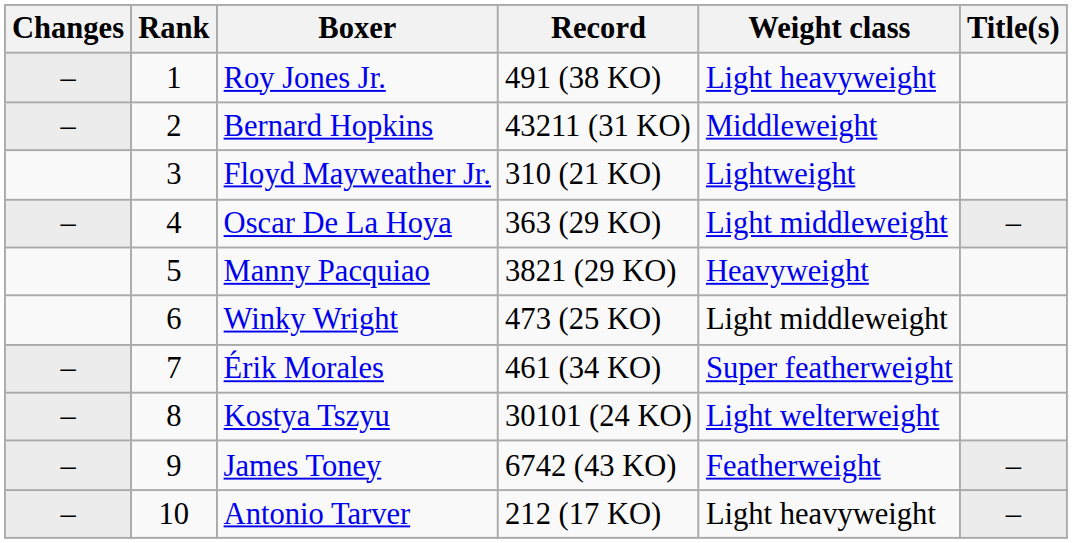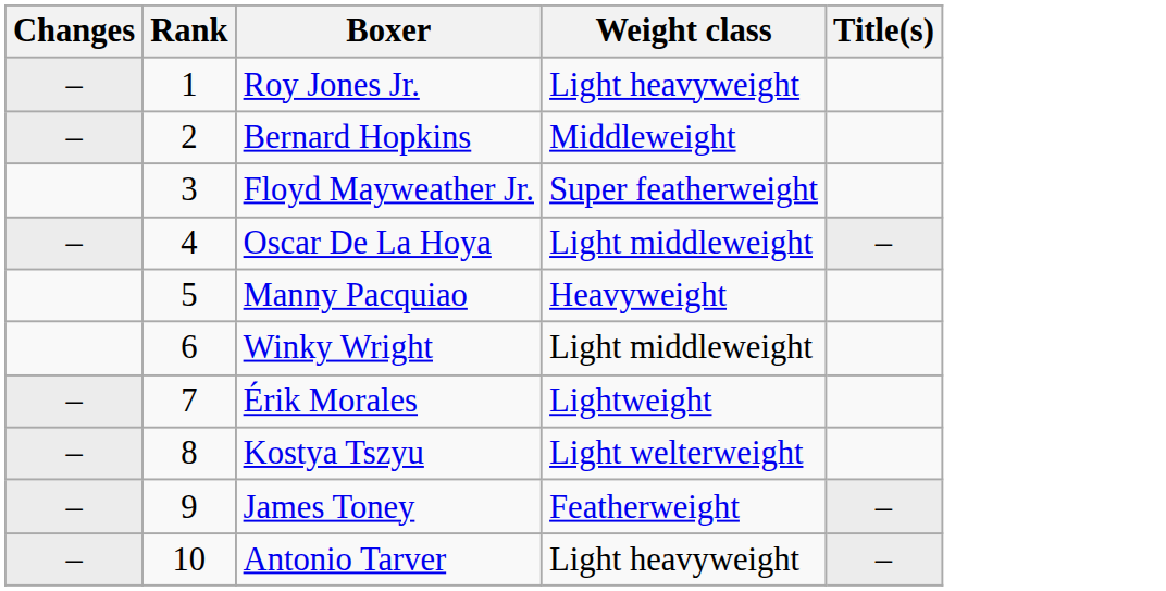 <table class="wikitable ">
 <tr>
 <th>Changes</th>
 <th>Rank</th>
 <th>Boxer</th>
-<th>Record</th>
 <th>Weight class</th>
 <th>Title(s)</th>
 </tr>
 <tr>
 <td align=center bgcolor=#ECECEC>–</td>
 <td align=center>1</td>
 <td><a href='#'>Roy Jones Jr.</a></td>
-<td>491 (38 KO)</td>
 <td><a href='#'>Light heavyweight</a></td>
 <td></td>
 </tr>
 <tr>
 <td align=center bgcolor=#ECECEC>–</td>
 <td align=center>2</td>
 <td><a href='#'>Bernard Hopkins</a></td>
-<td>43211 (31 KO)</td>
 <td><a href='#'>Middleweight</a></td>
 <td></td>
 </tr>
 <tr>
 <td align=center></td>
 <td align=center>3</td>
 <td><a href='#'>Floyd Mayweather Jr.</a></td>
-<td>310 (21 KO)</td>
-<td><a href='#'>Lightweight</a></td>
+<td><a href='#'>Super featherweight</a></td>
 <td></td>
 </tr>
 <tr>
 <td align=center bgcolor=#ECECEC>–</td>
 <td align=center>4</td>
 <td><a href='#'>Oscar De La Hoya</a></td>
-<td>363 (29 KO)</td>
 <td><a href='#'>Light middleweight</a></td>
 <td align=center bgcolor=#ECECEC data-sort-value="Z">–</td>
 </tr>
 <tr>
 <td align=center></td>
 <td align=center>5</td>
 <td><a href='#'>Manny Pacquiao</a></td>
-<td>3821 (29 KO)</td>
 <td><a href='#'>Heavyweight</a></td>
 <td></td>
 </tr>
 <tr>
 <td align=center></td>
 <td align=center>6</td>
 <td><a href='#'>Winky Wright</a></td>
-<td>473 (25 KO)</td>
 <td>Light middleweight</td>
 <td></td>
 </tr>
 <tr>
 <td align=center bgcolor=#ECECEC>–</td>
 <td align=center>7</td>
 <td><a href='#'>Érik Morales</a></td>
-<td>461 (34 KO)</td>
-<td><a href='#'>Super featherweight</a></td>
+<td><a href='#'>Lightweight</a></td>
 <td></td>
 </tr>
 <tr>
 <td align=center bgcolor=#ECECEC>–</td>
 <td align=center>8</td>
 <td><a href='#'>Kostya Tszyu</a></td>
-<td>30101 (24 KO)</td>
 <td><a href='#'>Light welterweight</a></td>
 <td></td>
 </tr>
 <tr>
 <td align=center bgcolor=#ECECEC>–</td>
 <td align=center>9</td>
 <td><a href='#'>James Toney</a></td>
-<td>6742 (43 KO)</td>
 <td><a href='#'>Featherweight</a></td>
 <td align=center bgcolor=#ECECEC data-sort-value="Z">–</td>
 </tr>
 <tr>
 <td align=center bgcolor=#ECECEC>–</td>
 <td align=center>10</td>
 <td><a href='#'>Antonio Tarver</a></td>
-<td>212 (17 KO)</td>
 <td>Light heavyweight</td>
 <td align=center bgcolor=#ECECEC data-sort-value="Z">–</td>
 </tr>
 </table>
